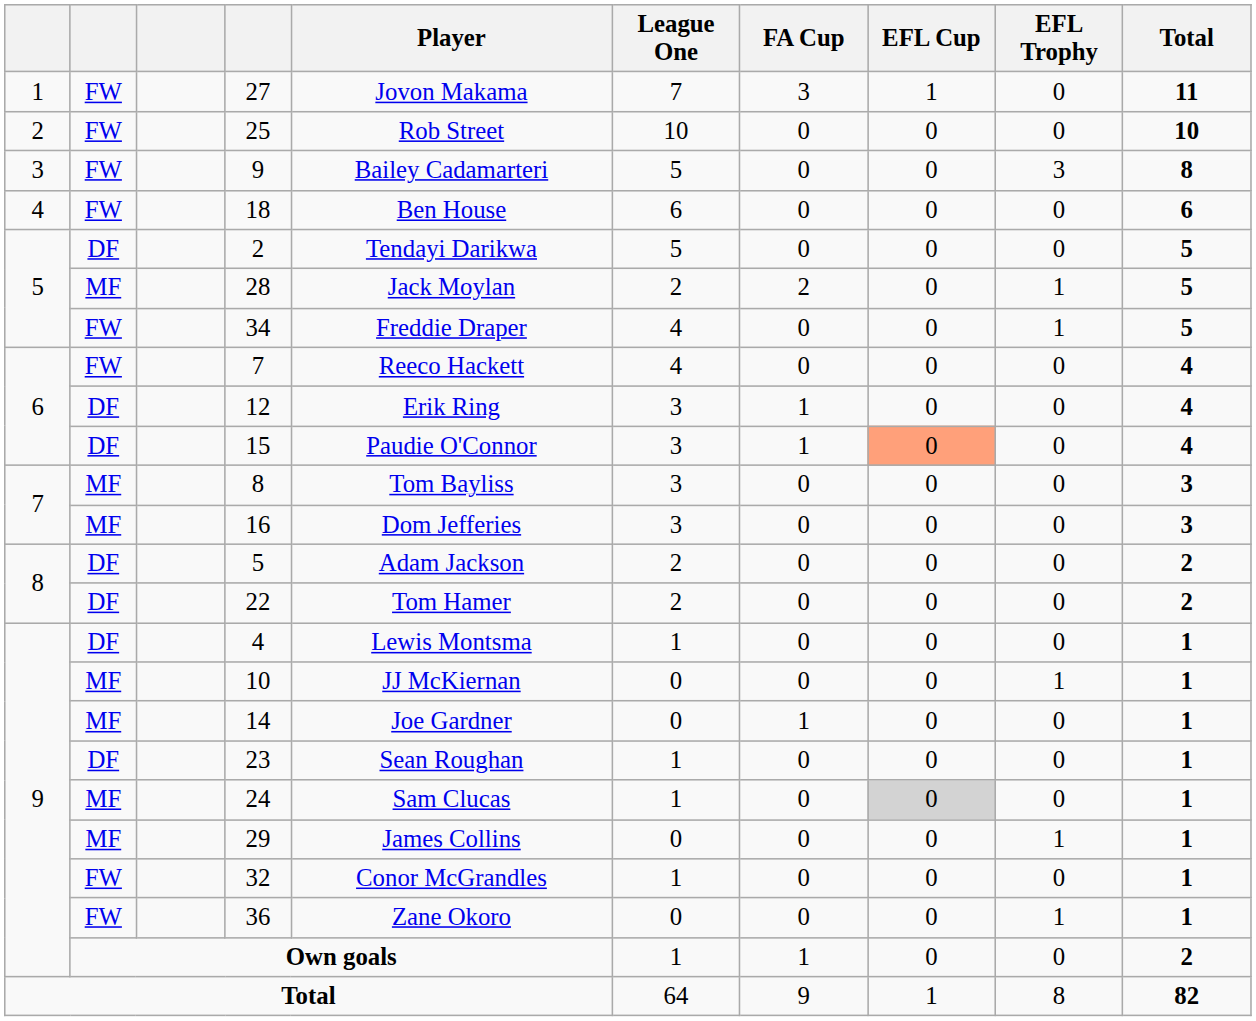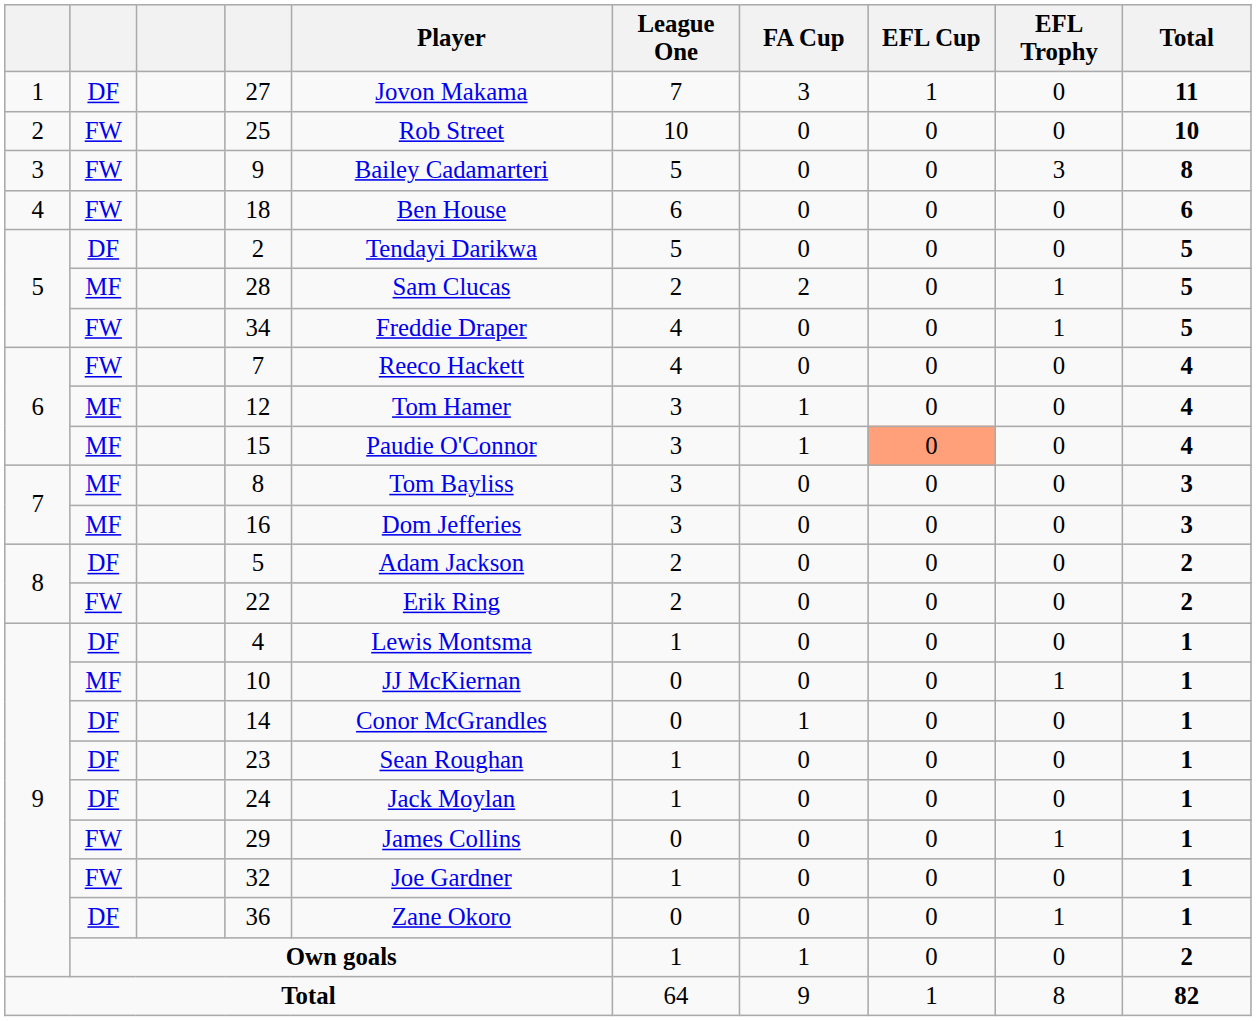 <table class="wikitable" style="text-align:center">
 <tr>
 <th style="width:35px"></th>
 <th style="width:35px"></th>
 <th style="width:50px"></th>
 <th style="width:35px"></th>
 <th style="width:200px">Player</th>
 <th style="width:75px">League One</th>
 <th style="width:75px">FA Cup</th>
 <th style="width:75px">EFL Cup</th>
 <th style="width:75px">EFL Trophy</th>
 <th style="width:75px">Total</th>
 </tr>
 <tr>
 <td rowspan=1>1</td>
-<td><a href='#'>FW</a></td>
+<td><a href='#'>DF</a></td>
 <td></td>
 <td>27</td>
 <td><a href='#'>Jovon Makama</a></td>
 <td>7</td>
 <td>3</td>
 <td>1</td>
 <td>0</td>
 <td><strong>11</strong></td>
 </tr>
 <tr>
 <td rowspan=1>2</td>
 <td><a href='#'>FW</a></td>
 <td></td>
 <td>25</td>
 <td><a href='#'>Rob Street</a></td>
 <td>10</td>
 <td>0</td>
 <td>0</td>
 <td>0</td>
 <td><strong>10</strong></td>
 </tr>
 <tr>
 <td rowspan=1>3</td>
 <td><a href='#'>FW</a></td>
 <td></td>
 <td>9</td>
 <td><a href='#'>Bailey Cadamarteri</a></td>
 <td>5</td>
 <td>0</td>
 <td>0</td>
 <td>3</td>
 <td><strong>8</strong></td>
 </tr>
 <tr>
 <td rowspan=1>4</td>
 <td><a href='#'>FW</a></td>
 <td></td>
 <td>18</td>
 <td><a href='#'>Ben House</a></td>
 <td>6</td>
 <td>0</td>
 <td>0</td>
 <td>0</td>
 <td><strong>6</strong></td>
 </tr>
 <tr>
 <td rowspan=3>5</td>
 <td><a href='#'>DF</a></td>
 <td></td>
 <td>2</td>
 <td><a href='#'>Tendayi Darikwa</a></td>
 <td>5</td>
 <td>0</td>
 <td>0</td>
 <td>0</td>
 <td><strong>5</strong></td>
 </tr>
 <tr>
 <td><a href='#'>MF</a></td>
 <td></td>
 <td>28</td>
-<td><a href='#'>Jack Moylan</a></td>
+<td><a href='#'>Sam Clucas</a></td>
 <td>2</td>
 <td>2</td>
 <td>0</td>
 <td>1</td>
 <td><strong>5</strong></td>
 </tr>
 <tr>
 <td><a href='#'>FW</a></td>
 <td></td>
 <td>34</td>
 <td><a href='#'>Freddie Draper</a></td>
 <td>4</td>
 <td>0</td>
 <td>0</td>
 <td>1</td>
 <td><strong>5</strong></td>
 </tr>
 <tr>
 <td rowspan=3>6</td>
 <td><a href='#'>FW</a></td>
 <td></td>
 <td>7</td>
 <td><a href='#'>Reeco Hackett</a></td>
 <td>4</td>
 <td>0</td>
 <td>0</td>
 <td>0</td>
 <td><strong>4</strong></td>
 </tr>
 <tr>
-<td><a href='#'>DF</a></td>
+<td><a href='#'>MF</a></td>
 <td></td>
 <td>12</td>
-<td><a href='#'>Erik Ring</a></td>
+<td><a href='#'>Tom Hamer</a></td>
 <td>3</td>
 <td>1</td>
 <td>0</td>
 <td>0</td>
 <td><strong>4</strong></td>
 </tr>
 <tr>
-<td><a href='#'>DF</a></td>
+<td><a href='#'>MF</a></td>
 <td></td>
 <td>15</td>
 <td><a href='#'>Paudie O'Connor</a></td>
 <td>3</td>
 <td>1</td>
 <td style="background: lightsalmon;">0</td>
 <td>0</td>
 <td><strong>4</strong></td>
 </tr>
 <tr>
 <td rowspan=2>7</td>
 <td><a href='#'>MF</a></td>
 <td></td>
 <td>8</td>
 <td><a href='#'>Tom Bayliss</a></td>
 <td>3</td>
 <td>0</td>
 <td>0</td>
 <td>0</td>
 <td><strong>3</strong></td>
 </tr>
 <tr>
 <td><a href='#'>MF</a></td>
 <td></td>
 <td>16</td>
 <td><a href='#'>Dom Jefferies</a></td>
 <td>3</td>
 <td>0</td>
 <td>0</td>
 <td>0</td>
 <td><strong>3</strong></td>
 </tr>
 <tr>
 <td rowspan=2>8</td>
 <td><a href='#'>DF</a></td>
 <td></td>
 <td>5</td>
 <td><a href='#'>Adam Jackson</a></td>
 <td>2</td>
 <td>0</td>
 <td>0</td>
 <td>0</td>
 <td><strong>2</strong></td>
 </tr>
 <tr>
-<td><a href='#'>DF</a></td>
+<td><a href='#'>FW</a></td>
 <td></td>
 <td>22</td>
-<td><a href='#'>Tom Hamer</a></td>
+<td><a href='#'>Erik Ring</a></td>
 <td>2</td>
 <td>0</td>
 <td>0</td>
 <td>0</td>
 <td><strong>2</strong></td>
 </tr>
 <tr>
 <td rowspan=9>9</td>
 <td><a href='#'>DF</a></td>
 <td></td>
 <td>4</td>
 <td><a href='#'>Lewis Montsma</a></td>
 <td>1</td>
 <td>0</td>
 <td>0</td>
 <td>0</td>
 <td><strong>1</strong></td>
 </tr>
 <tr>
 <td><a href='#'>MF</a></td>
 <td></td>
 <td>10</td>
 <td><a href='#'>JJ McKiernan</a></td>
 <td>0</td>
 <td>0</td>
 <td>0</td>
 <td>1</td>
 <td><strong>1</strong></td>
 </tr>
 <tr>
-<td><a href='#'>MF</a></td>
+<td><a href='#'>DF</a></td>
 <td></td>
 <td>14</td>
-<td><a href='#'>Joe Gardner</a></td>
+<td><a href='#'>Conor McGrandles</a></td>
 <td>0</td>
 <td>1</td>
 <td>0</td>
 <td>0</td>
 <td><strong>1</strong></td>
 </tr>
 <tr>
 <td><a href='#'>DF</a></td>
 <td></td>
 <td>23</td>
 <td><a href='#'>Sean Roughan</a></td>
 <td>1</td>
 <td>0</td>
 <td>0</td>
 <td>0</td>
 <td><strong>1</strong></td>
 </tr>
 <tr>
-<td><a href='#'>MF</a></td>
+<td><a href='#'>DF</a></td>
 <td></td>
 <td>24</td>
-<td><a href='#'>Sam Clucas</a></td>
+<td><a href='#'>Jack Moylan</a></td>
 <td>1</td>
 <td>0</td>
-<td style="background: lightgrey;">0</td>
+<td>0</td>
 <td>0</td>
 <td><strong>1</strong></td>
 </tr>
 <tr>
-<td><a href='#'>MF</a></td>
+<td><a href='#'>FW</a></td>
 <td></td>
 <td>29</td>
 <td><a href='#'>James Collins</a></td>
 <td>0</td>
 <td>0</td>
 <td>0</td>
 <td>1</td>
 <td><strong>1</strong></td>
 </tr>
 <tr>
 <td><a href='#'>FW</a></td>
 <td></td>
 <td>32</td>
-<td><a href='#'>Conor McGrandles</a></td>
+<td><a href='#'>Joe Gardner</a></td>
 <td>1</td>
 <td>0</td>
 <td>0</td>
 <td>0</td>
 <td><strong>1</strong></td>
 </tr>
 <tr>
-<td><a href='#'>FW</a></td>
+<td><a href='#'>DF</a></td>
 <td></td>
 <td>36</td>
 <td><a href='#'>Zane Okoro</a></td>
 <td>0</td>
 <td>0</td>
 <td>0</td>
 <td>1</td>
 <td><strong>1</strong></td>
 </tr>
 <tr>
 <td colspan="4"><strong>Own goals</strong></td>
 <td>1</td>
 <td>1</td>
 <td>0</td>
 <td>0</td>
 <td><strong>2</strong></td>
 </tr>
 <tr>
 <td colspan="5"><strong>Total</strong></td>
 <td>64</td>
 <td>9</td>
 <td>1</td>
 <td>8</td>
 <td><strong>82</strong></td>
 </tr>
 </table>
